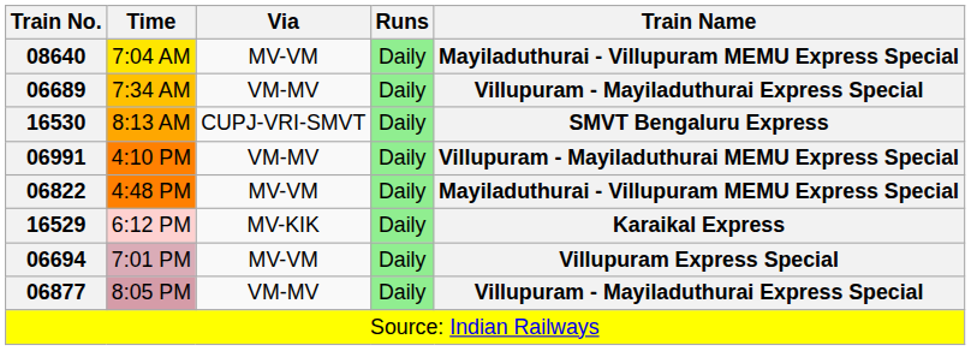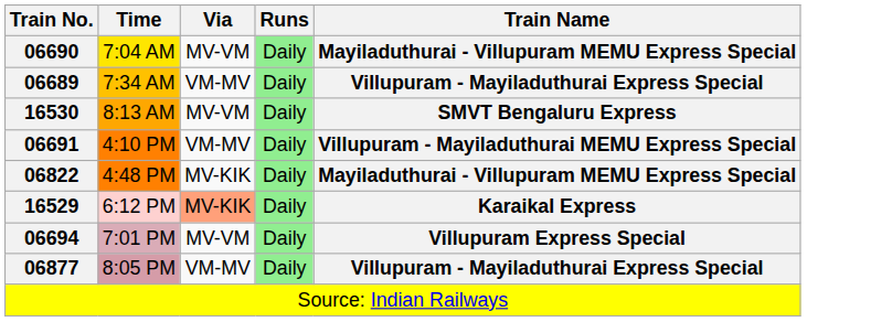 <table class="wikitable" style="text-align: center;">
 <tr>
 <th>Train No.</th>
 <th>Time</th>
 <th>Via</th>
 <th>Runs</th>
 <th>Train Name</th>
 </tr>
 <tr>
-<th>08640</th>
+<th>06690</th>
 <td style="background: #fee600;">7:04 AM</td>
 <td>MV-VM</td>
 <td style="background: lightgreen;">Daily</td>
 <th>Mayiladuthurai - Villupuram MEMU Express Special</th>
 </tr>
 <tr>
 <th>06689</th>
 <td style="background: #ffc100;">7:34 AM</td>
 <td>VM-MV</td>
 <td style="background: lightgreen;">Daily</td>
 <th>Villupuram - Mayiladuthurai Express Special</th>
 </tr>
 <tr>
 <th>16530</th>
 <td style="background: #fea701;">8:13 AM</td>
-<td>CUPJ-VRI-SMVT</td>
+<td>MV-VM</td>
 <td style="background: lightgreen;">Daily</td>
 <th>SMVT Bengaluru Express</th>
 </tr>
 <tr>
-<th>06991</th>
+<th>06691</th>
 <td style="background: #ff8001;">4:10 PM</td>
 <td>VM-MV</td>
 <td style="background: lightgreen;">Daily</td>
 <th>Villupuram - Mayiladuthurai MEMU Express Special</th>
 </tr>
 <tr>
 <th>06822</th>
 <td style="background: #ff8001;">4:48 PM</td>
-<td>MV-VM</td>
+<td>MV-KIK</td>
 <td style="background: lightgreen;">Daily</td>
 <th>Mayiladuthurai - Villupuram MEMU Express Special</th>
 </tr>
 <tr>
 <th>16529</th>
 <td style="background: #fed1d0;">6:12 PM</td>
-<td>MV-KIK</td>
+<td style="background: lightsalmon;">MV-KIK</td>
 <td style="background: lightgreen;">Daily</td>
 <th>Karaikal Express</th>
 </tr>
 <tr>
 <th>06694</th>
 <td style="background: #daacb7;">7:01 PM</td>
 <td>MV-VM</td>
 <td style="background: lightgreen;">Daily</td>
 <th>Villupuram Express Special</th>
 </tr>
 <tr>
 <th>06877</th>
 <td style="background: #d59ca8;">8:05 PM</td>
 <td>VM-MV</td>
 <td style="background: lightgreen;">Daily</td>
 <th>Villupuram - Mayiladuthurai Express Special</th>
 </tr>
 <tr>
 <td colspan=5 style="background: yellow;">Source: <a href='#'>Indian Railways</a></td>
 </tr>
 </table>
